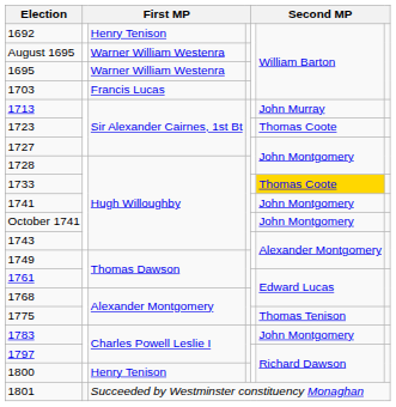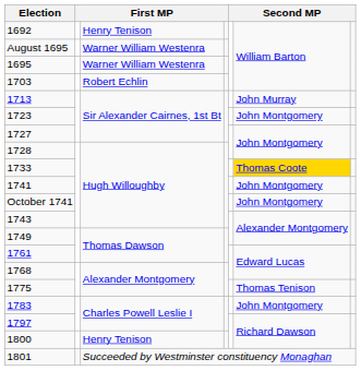 <table class="wikitable">
 <tr>
 <th>Election</th>
 <th colspan=3>First MP</th>
 <th colspan=3>Second MP</th>
 </tr>
 <tr>
 <td>1692</td>
 <td style="background-color: white"></td>
 <td><a href='#'>Henry Tenison</a></td>
 <td></td>
 <td rowspan="4" style="background-color: white"></td>
 <td rowspan="4"><a href='#'>William Barton</a></td>
 <td rowspan="4"></td>
 </tr>
 <tr>
 <td>August 1695</td>
 <td style="background-color: white"></td>
 <td><a href='#'>Warner William Westenra</a></td>
 <td></td>
 </tr>
 <tr>
 <td>1695</td>
 <td style="background-color: white"></td>
 <td><a href='#'>Warner William Westenra</a></td>
 <td></td>
 </tr>
 <tr>
 <td>1703</td>
 <td style="background-color: white"></td>
-<td><a href='#'>Francis Lucas</a></td>
+<td><a href='#'>Robert Echlin</a></td>
 <td></td>
 </tr>
 <tr>
 <td><a href='#'>1713</a></td>
 <td rowspan="3" style="background-color: white"></td>
 <td rowspan="3"><a href='#'>Sir Alexander Cairnes, 1st Bt</a></td>
 <td rowspan="3"></td>
 <td style="background-color: white"></td>
 <td><a href='#'>John Murray</a></td>
 <td></td>
 </tr>
 <tr>
 <td>1723</td>
 <td style="background-color: white"></td>
-<td><a href='#'>Thomas Coote</a></td>
+<td><a href='#'>John Montgomery</a></td>
 <td></td>
 </tr>
 <tr>
 <td>1727</td>
 <td rowspan="2" style="background-color: white"></td>
 <td rowspan="2"><a href='#'>John Montgomery</a></td>
 <td rowspan="2"></td>
 </tr>
 <tr>
 <td>1728</td>
 <td rowspan="5" style="background-color: white"></td>
 <td rowspan="5"><a href='#'>Hugh Willoughby</a></td>
 <td rowspan="5"></td>
 </tr>
 <tr>
 <td>1733</td>
 <td style="background-color: white"></td>
 <td style="background: gold;"><a href='#'>Thomas Coote</a></td>
 <td></td>
 </tr>
 <tr>
 <td>1741</td>
 <td style="background-color: white"></td>
 <td><a href='#'>John Montgomery</a></td>
 <td></td>
 </tr>
 <tr>
 <td>October 1741</td>
 <td style="background-color: white"></td>
 <td><a href='#'>John Montgomery</a></td>
 <td></td>
 </tr>
 <tr>
 <td>1743</td>
 <td rowspan="2" style="background-color: white"></td>
 <td rowspan="2"><a href='#'>Alexander Montgomery</a></td>
 <td rowspan="2"></td>
 </tr>
 <tr>
 <td>1749</td>
 <td rowspan="2" style="background-color: white"></td>
 <td rowspan="2"><a href='#'>Thomas Dawson</a></td>
 <td rowspan="2"></td>
 </tr>
 <tr>
 <td><a href='#'>1761</a></td>
 <td rowspan="2" style="background-color: white"></td>
 <td rowspan="2"><a href='#'>Edward Lucas</a></td>
 <td rowspan="2"></td>
 </tr>
 <tr>
 <td>1768</td>
 <td rowspan="2" style="background-color: white"></td>
 <td rowspan="2"><a href='#'>Alexander Montgomery</a></td>
 <td rowspan="2"></td>
 </tr>
 <tr>
 <td>1775</td>
 <td style="background-color: white"></td>
 <td><a href='#'>Thomas Tenison</a></td>
 <td></td>
 </tr>
 <tr>
 <td><a href='#'>1783</a></td>
 <td rowspan="2" style="background-color: white"></td>
 <td rowspan="2"><a href='#'>Charles Powell Leslie I</a></td>
 <td rowspan="2"></td>
 <td style="background-color: white"></td>
 <td><a href='#'>John Montgomery</a></td>
 <td></td>
 </tr>
 <tr>
 <td><a href='#'>1797</a></td>
 <td rowspan="2" style="background-color: white"></td>
 <td rowspan="2"><a href='#'>Richard Dawson</a></td>
 <td rowspan="2"></td>
 </tr>
 <tr>
 <td>1800</td>
 <td style="background-color: white"></td>
 <td><a href='#'>Henry Tenison</a></td>
 <td></td>
 </tr>
 <tr>
 <td>1801</td>
 <td></td>
 <td colspan = "5"><em>Succeeded by Westminster constituency <a href='#'>Monaghan</a></em></td>
 </tr>
 </table>
